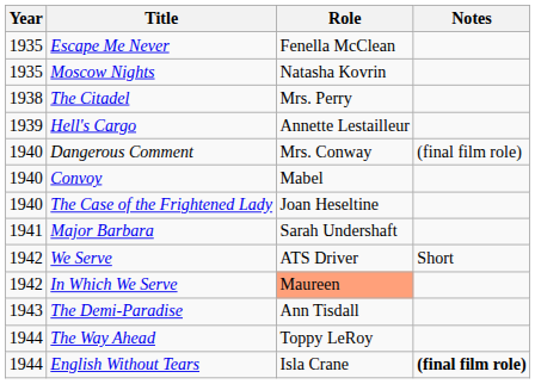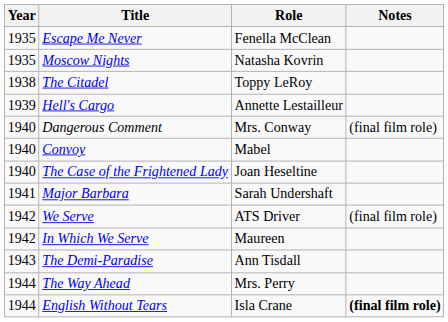 <table class="wikitable">
 <tr>
 <th>Year</th>
 <th>Title</th>
 <th>Role</th>
 <th>Notes</th>
 </tr>
 <tr>
 <td>1935</td>
 <td><em><a href='#'>Escape Me Never</a></em></td>
 <td>Fenella McClean</td>
 <td></td>
 </tr>
 <tr>
 <td>1935</td>
 <td><em><a href='#'>Moscow Nights</a></em></td>
 <td>Natasha Kovrin</td>
 <td></td>
 </tr>
 <tr>
 <td>1938</td>
 <td><em><a href='#'>The Citadel</a></em></td>
-<td>Mrs. Perry</td>
+<td>Toppy LeRoy</td>
 <td></td>
 </tr>
 <tr>
 <td>1939</td>
 <td><em><a href='#'>Hell's Cargo</a></em></td>
 <td>Annette Lestailleur</td>
 <td></td>
 </tr>
 <tr>
 <td>1940</td>
 <td><em>Dangerous Comment</em></td>
 <td>Mrs. Conway</td>
 <td>(final film role)</td>
 </tr>
 <tr>
 <td>1940</td>
 <td><em><a href='#'>Convoy</a></em></td>
 <td>Mabel</td>
 <td></td>
 </tr>
 <tr>
 <td>1940</td>
 <td><em><a href='#'>The Case of the Frightened Lady</a></em></td>
 <td>Joan Heseltine</td>
 <td></td>
 </tr>
 <tr>
 <td>1941</td>
 <td><em><a href='#'>Major Barbara</a></em></td>
 <td>Sarah Undershaft</td>
 <td></td>
 </tr>
 <tr>
 <td>1942</td>
 <td><em><a href='#'>We Serve</a></em></td>
 <td>ATS Driver</td>
-<td>Short</td>
+<td>(final film role)</td>
 </tr>
 <tr>
 <td>1942</td>
 <td><em><a href='#'>In Which We Serve</a></em></td>
-<td style="background: lightsalmon;">Maureen</td>
+<td>Maureen</td>
 <td></td>
 </tr>
 <tr>
 <td>1943</td>
 <td><em><a href='#'>The Demi-Paradise</a></em></td>
 <td>Ann Tisdall</td>
 <td></td>
 </tr>
 <tr>
 <td>1944</td>
 <td><em><a href='#'>The Way Ahead</a></em></td>
-<td>Toppy LeRoy</td>
+<td>Mrs. Perry</td>
 <td></td>
 </tr>
 <tr>
 <td>1944</td>
 <td><em><a href='#'>English Without Tears</a></em></td>
 <td>Isla Crane</td>
 <td><strong>(final film role)</strong></td>
 </tr>
 </table>
